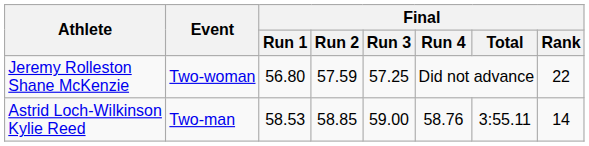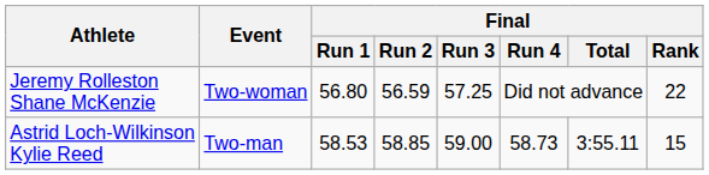 <table class="wikitable" style="font-size:90%">
 <tr>
 <th rowspan="2">Athlete</th>
 <th rowspan="2">Event</th>
 <th colspan="6">Final</th>
 </tr>
 <tr>
 <th>Run 1</th>
 <th>Run 2</th>
 <th>Run 3</th>
 <th>Run 4</th>
 <th>Total</th>
 <th>Rank</th>
 </tr>
 <tr>
 <td><a href='#'>Jeremy Rolleston</a><br><a href='#'>Shane McKenzie</a></td>
 <td><a href='#'>Two-woman</a></td>
 <td style="text-align:center;">56.80</td>
-<td style="text-align:center;">57.59</td>
+<td style="text-align:center;">56.59</td>
 <td style="text-align:center;">57.25</td>
 <td colspan="2" style="text-align:center;">Did not advance</td>
 <td style="text-align:center;">22</td>
 </tr>
 <tr>
 <td><a href='#'>Astrid Loch-Wilkinson</a><br><a href='#'>Kylie Reed</a></td>
 <td><a href='#'>Two-man</a></td>
 <td style="text-align:center;">58.53</td>
 <td style="text-align:center;">58.85</td>
 <td style="text-align:center;">59.00</td>
-<td style="text-align:center;">58.76</td>
+<td style="text-align:center;">58.73</td>
 <td style="text-align:center;">3:55.11</td>
-<td style="text-align:center;">14</td>
+<td style="text-align:center;">15</td>
 </tr>
 </table>
